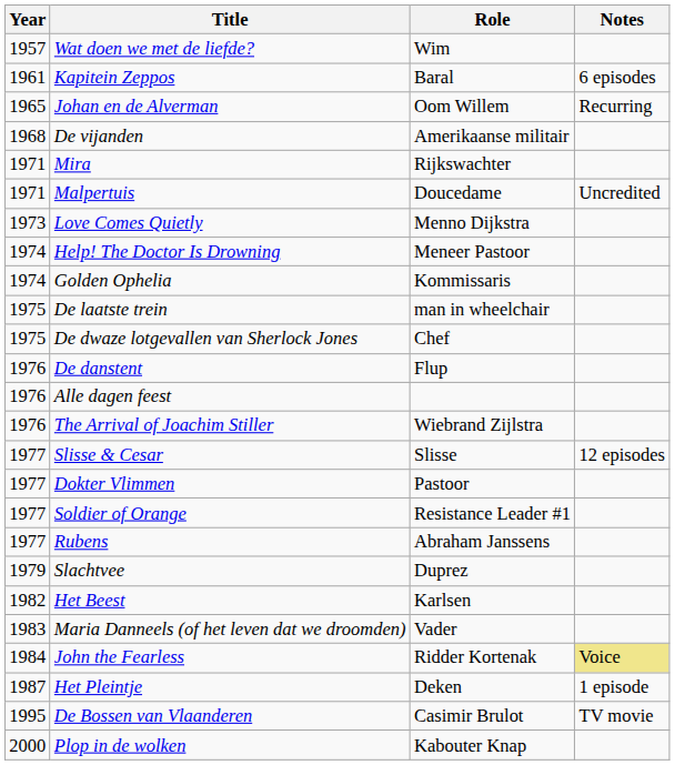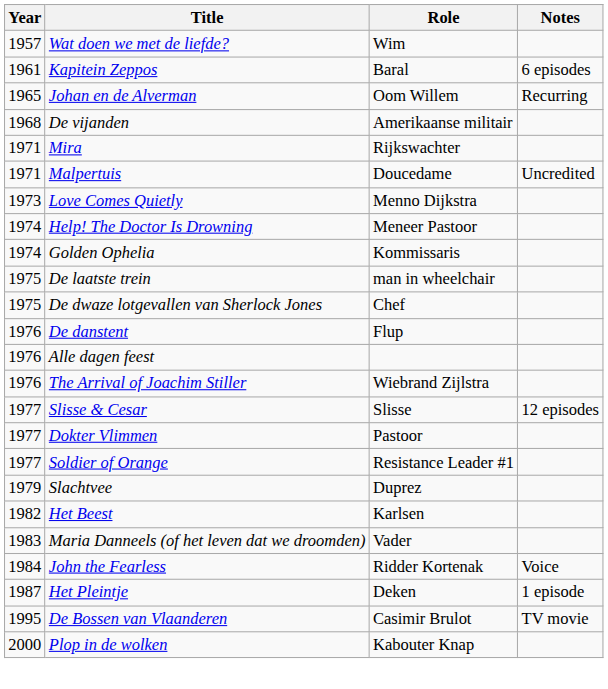 <table class="wikitable">
 <tr>
 <th>Year</th>
 <th>Title</th>
 <th>Role</th>
 <th>Notes</th>
 </tr>
 <tr>
 <td>1957</td>
 <td><em><a href='#'>Wat doen we met de liefde?</a></em></td>
 <td>Wim</td>
 <td></td>
 </tr>
 <tr>
 <td>1961</td>
 <td><em><a href='#'>Kapitein Zeppos</a></em></td>
 <td>Baral</td>
 <td>6 episodes</td>
 </tr>
 <tr>
 <td>1965</td>
 <td><em><a href='#'>Johan en de Alverman</a></em></td>
 <td>Oom Willem</td>
 <td>Recurring</td>
 </tr>
 <tr>
 <td>1968</td>
 <td><em>De vijanden</em></td>
 <td>Amerikaanse militair</td>
 <td></td>
 </tr>
 <tr>
 <td>1971</td>
 <td><em><a href='#'>Mira</a></em></td>
 <td>Rijkswachter</td>
 <td></td>
 </tr>
 <tr>
 <td>1971</td>
 <td><em><a href='#'>Malpertuis</a></em></td>
 <td>Doucedame</td>
 <td>Uncredited</td>
 </tr>
 <tr>
 <td>1973</td>
 <td><em><a href='#'>Love Comes Quietly</a></em></td>
 <td>Menno Dijkstra</td>
 <td></td>
 </tr>
 <tr>
 <td>1974</td>
 <td><em><a href='#'>Help! The Doctor Is Drowning</a></em></td>
 <td>Meneer Pastoor</td>
 <td></td>
 </tr>
 <tr>
 <td>1974</td>
 <td><em>Golden Ophelia</em></td>
 <td>Kommissaris</td>
 <td></td>
 </tr>
 <tr>
 <td>1975</td>
 <td><em>De laatste trein</em></td>
 <td>man in wheelchair</td>
 <td></td>
 </tr>
 <tr>
 <td>1975</td>
 <td><em>De dwaze lotgevallen van Sherlock Jones</em></td>
 <td>Chef</td>
 <td></td>
 </tr>
 <tr>
 <td>1976</td>
 <td><em><a href='#'>De danstent</a></em></td>
 <td>Flup</td>
 <td></td>
 </tr>
 <tr>
 <td>1976</td>
 <td><em>Alle dagen feest</em></td>
 <td></td>
 <td></td>
 </tr>
 <tr>
 <td>1976</td>
 <td><em><a href='#'>The Arrival of Joachim Stiller</a></em></td>
 <td>Wiebrand Zijlstra</td>
 <td></td>
 </tr>
 <tr>
 <td>1977</td>
 <td><em><a href='#'>Slisse & Cesar</a></em></td>
 <td>Slisse</td>
 <td>12 episodes</td>
 </tr>
 <tr>
 <td>1977</td>
 <td><em><a href='#'>Dokter Vlimmen</a></em></td>
 <td>Pastoor</td>
 <td></td>
 </tr>
 <tr>
 <td>1977</td>
 <td><em><a href='#'>Soldier of Orange</a></em></td>
 <td>Resistance Leader #1</td>
 <td></td>
 </tr>
 <tr>
-<td>1977</td>
-<td><em><a href='#'>Rubens</a></em></td>
-<td>Abraham Janssens</td>
-<td></td>
-</tr>
-<tr>
 <td>1979</td>
 <td><em>Slachtvee</em></td>
 <td>Duprez</td>
 <td></td>
 </tr>
 <tr>
 <td>1982</td>
 <td><em><a href='#'>Het Beest</a></em></td>
 <td>Karlsen</td>
 <td></td>
 </tr>
 <tr>
 <td>1983</td>
 <td><em>Maria Danneels (of het leven dat we droomden)</em></td>
 <td>Vader</td>
 <td></td>
 </tr>
 <tr>
 <td>1984</td>
 <td><em><a href='#'>John the Fearless</a></em></td>
 <td>Ridder Kortenak</td>
-<td style="background: khaki;">Voice</td>
+<td>Voice</td>
 </tr>
 <tr>
 <td>1987</td>
 <td><em><a href='#'>Het Pleintje</a></em></td>
 <td>Deken</td>
 <td>1 episode</td>
 </tr>
 <tr>
 <td>1995</td>
 <td><em><a href='#'>De Bossen van Vlaanderen</a></em></td>
 <td>Casimir Brulot</td>
 <td>TV movie</td>
 </tr>
 <tr>
 <td>2000</td>
 <td><em><a href='#'>Plop in de wolken</a></em></td>
 <td>Kabouter Knap</td>
 <td></td>
 </tr>
 </table>
